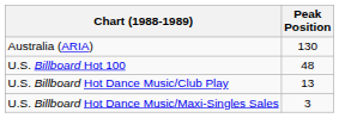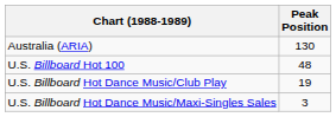 <table class="wikitable">
 <tr>
 <th>Chart (1988-1989)</th>
 <th>Peak<br>Position</th>
 </tr>
 <tr>
 <td>Australia (<a href='#'>ARIA</a>)</td>
 <td align="center">130</td>
 </tr>
 <tr>
 <td>U.S. <a href='#'><em>Billboard</em> Hot 100</a></td>
 <td align="center">48</td>
 </tr>
 <tr>
 <td>U.S. <em>Billboard</em> <a href='#'>Hot Dance Music/Club Play</a></td>
-<td align="center">13</td>
+<td align="center">19</td>
 </tr>
 <tr>
 <td>U.S. <em>Billboard</em> <a href='#'>Hot Dance Music/Maxi-Singles Sales</a></td>
 <td align="center">3</td>
 </tr>
 </table>
